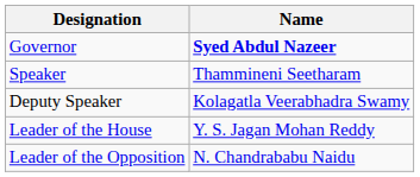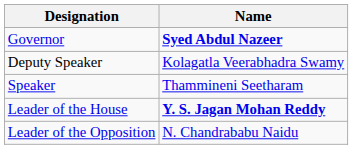 <table class="wikitable">
 <tr>
 <th>Designation</th>
 <th>Name</th>
 </tr>
 <tr>
 <td><a href='#'>Governor</a></td>
 <td><strong><a href='#'>Syed Abdul Nazeer</a></strong></td>
 </tr>
 <tr>
+<td>Deputy Speaker</td>
+<td><a href='#'>Kolagatla Veerabhadra Swamy</a><br></td>
+</tr>
+<tr>
 <td><a href='#'>Speaker</a></td>
 <td><a href='#'>Thammineni Seetharam</a><br></td>
 </tr>
 <tr>
-<td>Deputy Speaker</td>
-<td><a href='#'>Kolagatla Veerabhadra Swamy</a><br></td>
-</tr>
-<tr>
 <td><a href='#'>Leader of the House</a></td>
-<td><a href='#'>Y. S. Jagan Mohan Reddy</a><br></td>
+<td><strong><a href='#'>Y. S. Jagan Mohan Reddy</a><br></strong></td>
 </tr>
 <tr>
 <td><a href='#'>Leader of the Opposition</a></td>
 <td><a href='#'>N. Chandrababu Naidu</a><br></td>
 </tr>
 </table>
